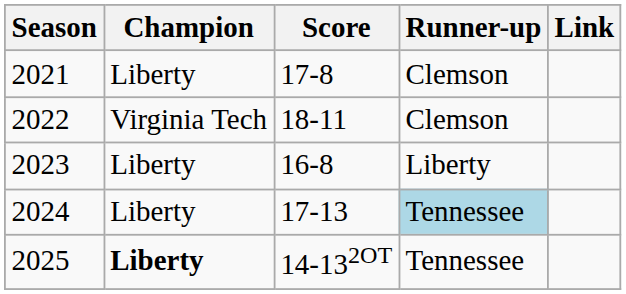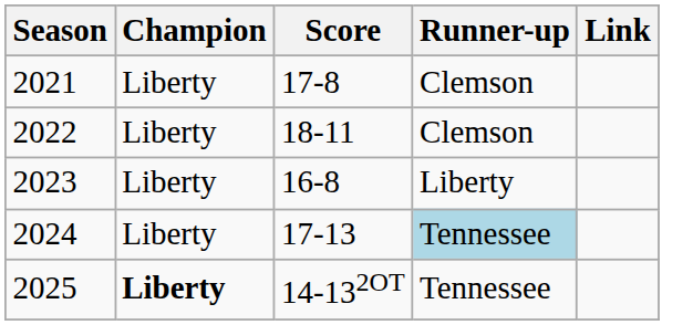 <table class="wikitable">
 <tr>
 <th>Season</th>
 <th>Champion</th>
 <th>Score</th>
 <th>Runner-up</th>
 <th>Link</th>
 </tr>
 <tr>
 <td>2021</td>
 <td>Liberty</td>
 <td>17-8</td>
 <td>Clemson</td>
 <td></td>
 </tr>
 <tr>
 <td>2022</td>
-<td>Virginia Tech</td>
+<td>Liberty</td>
 <td>18-11</td>
 <td>Clemson</td>
 <td></td>
 </tr>
 <tr>
 <td>2023</td>
 <td>Liberty</td>
 <td>16-8</td>
 <td>Liberty</td>
 <td></td>
 </tr>
 <tr>
 <td>2024</td>
 <td>Liberty</td>
 <td>17-13</td>
 <td style="background: lightblue;">Tennessee</td>
 <td></td>
 </tr>
 <tr>
 <td>2025</td>
 <td><strong>Liberty</strong></td>
 <td>14-13<sup>2OT</sup></td>
 <td>Tennessee</td>
 <td></td>
 </tr>
 </table>
